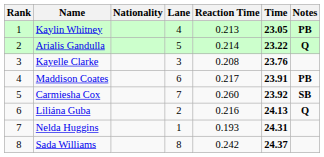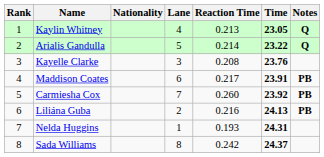 <table class="wikitable sortable" style="text-align:center">
 <tr>
 <th>Rank</th>
 <th>Name</th>
 <th>Nationality</th>
 <th>Lane</th>
 <th>Reaction Time</th>
 <th>Time</th>
 <th>Notes</th>
 </tr>
 <tr bgcolor=ccffcc>
 <td>1</td>
 <td align=left><a href='#'>Kaylin Whitney</a></td>
 <td align=left></td>
 <td>4</td>
 <td>0.213</td>
 <td><strong>23.05</strong></td>
-<td><strong>PB</strong></td>
+<td><strong>Q</strong></td>
 </tr>
 <tr bgcolor=ccffcc>
 <td>2</td>
 <td align=left><a href='#'>Arialis Gandulla</a></td>
 <td align=left></td>
 <td>5</td>
 <td>0.214</td>
 <td><strong>23.22</strong></td>
 <td><strong>Q</strong></td>
 </tr>
 <tr>
 <td>3</td>
 <td align=left><a href='#'>Kayelle Clarke</a></td>
 <td align=left></td>
 <td>3</td>
 <td>0.208</td>
 <td><strong>23.76</strong></td>
 <td></td>
 </tr>
 <tr>
 <td>4</td>
 <td align=left><a href='#'>Maddison Coates</a></td>
 <td align=left></td>
 <td>6</td>
 <td>0.217</td>
 <td><strong>23.91</strong></td>
 <td><strong>PB</strong></td>
 </tr>
 <tr>
 <td>5</td>
 <td align=left><a href='#'>Carmiesha Cox</a></td>
 <td align=left></td>
 <td>7</td>
 <td>0.260</td>
 <td><strong>23.92</strong></td>
-<td><strong>SB</strong></td>
+<td><strong>PB</strong></td>
 </tr>
 <tr>
 <td>6</td>
 <td align=left><a href='#'>Liliána Guba</a></td>
 <td align=left></td>
 <td>2</td>
 <td>0.216</td>
 <td><strong>24.13</strong></td>
-<td><strong>Q</strong></td>
+<td><strong>PB</strong></td>
 </tr>
 <tr>
 <td>7</td>
 <td align=left><a href='#'>Nelda Huggins</a></td>
 <td align=left></td>
 <td>1</td>
 <td>0.193</td>
 <td><strong>24.31</strong></td>
 <td></td>
 </tr>
 <tr>
 <td>8</td>
 <td align=left><a href='#'>Sada Williams</a></td>
 <td align=left></td>
 <td>8</td>
 <td>0.242</td>
 <td><strong>24.37</strong></td>
 <td></td>
 </tr>
 </table>
